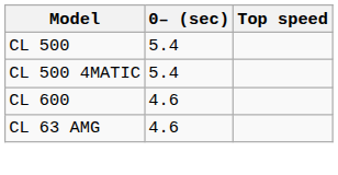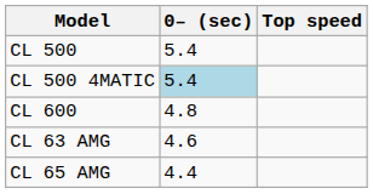 <table class="wikitable">
 <tr>
 <th>Model</th>
 <th>0– (sec)</th>
 <th>Top speed</th>
 </tr>
 <tr>
 <td>CL 500</td>
 <td>5.4</td>
 <td></td>
 </tr>
 <tr>
 <td>CL 500 4MATIC</td>
-<td>5.4</td>
+<td style="background: lightblue;">5.4</td>
 <td></td>
 </tr>
 <tr>
 <td>CL 600</td>
-<td>4.6</td>
+<td>4.8</td>
 <td></td>
 </tr>
 <tr>
 <td>CL 63 AMG</td>
 <td>4.6</td>
 <td></td>
 </tr>
+<tr>
+<td>CL 65 AMG</td>
+<td>4.4</td>
+<td></td>
+</tr>
 </table>
